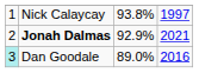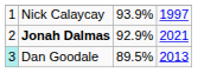 <table class="wikitable">
 <tr>
 </tr>
 <tr>
 <td>1</td>
 <td>Nick Calaycay</td>
-<td><abbr>93.8%</abbr></td>
+<td><abbr>93.9%</abbr></td>
 <td><a href='#'>1997</a></td>
 </tr>
 <tr>
 <td>2</td>
 <td><strong>Jonah Dalmas</strong></td>
 <td><abbr>92.9%</abbr></td>
 <td><a href='#'>2021</a></td>
 </tr>
 <tr>
 <td style="background: paleturquoise;">3</td>
 <td>Dan Goodale</td>
-<td><abbr>89.0%</abbr></td>
-<td><a href='#'>2016</a></td>
+<td><abbr>89.5%</abbr></td>
+<td><a href='#'>2013</a></td>
 </tr>
 </table>
